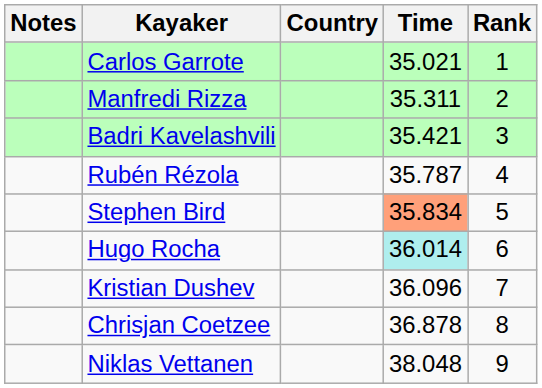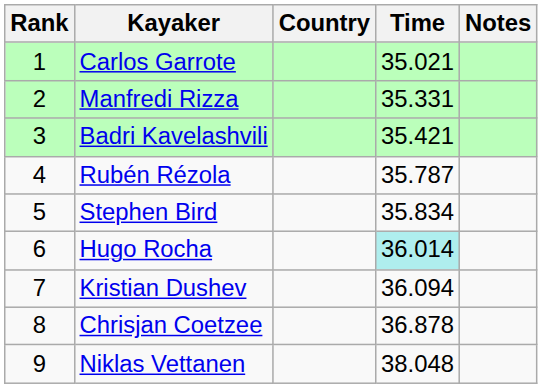 <table class="wikitable" style="text-align:center">
 <tr>
-<th>Notes</th>
+<th>Rank</th>
 <th>Kayaker</th>
 <th>Country</th>
 <th>Time</th>
-<th>Rank</th>
+<th>Notes</th>
 </tr>
 <tr bgcolor=bbffbb>
-<td></td>
+<td>1</td>
 <td align="left"><a href='#'>Carlos Garrote</a></td>
 <td align="left"></td>
 <td>35.021</td>
-<td>1</td>
+<td></td>
 </tr>
 <tr bgcolor=bbffbb>
-<td></td>
+<td>2</td>
 <td align="left"><a href='#'>Manfredi Rizza</a></td>
 <td align="left"></td>
-<td>35.311</td>
-<td>2</td>
+<td>35.331</td>
+<td></td>
 </tr>
 <tr bgcolor=bbffbb>
-<td></td>
+<td>3</td>
 <td align="left"><a href='#'>Badri Kavelashvili</a></td>
 <td align="left"></td>
 <td>35.421</td>
-<td>3</td>
+<td></td>
 </tr>
 <tr>
-<td></td>
+<td>4</td>
 <td align="left"><a href='#'>Rubén Rézola</a></td>
 <td align="left"></td>
 <td>35.787</td>
-<td>4</td>
+<td></td>
 </tr>
 <tr>
-<td></td>
+<td>5</td>
 <td align="left"><a href='#'>Stephen Bird</a></td>
 <td align="left"></td>
-<td style="background: lightsalmon;">35.834</td>
-<td>5</td>
+<td>35.834</td>
+<td></td>
 </tr>
 <tr>
-<td></td>
+<td>6</td>
 <td align="left"><a href='#'>Hugo Rocha</a></td>
 <td align="left"></td>
 <td style="background: paleturquoise;">36.014</td>
-<td>6</td>
+<td></td>
 </tr>
 <tr>
-<td></td>
+<td>7</td>
 <td align="left"><a href='#'>Kristian Dushev</a></td>
 <td align="left"></td>
-<td>36.096</td>
-<td>7</td>
+<td>36.094</td>
+<td></td>
 </tr>
 <tr>
-<td></td>
+<td>8</td>
 <td align="left"><a href='#'>Chrisjan Coetzee</a></td>
 <td align="left"></td>
 <td>36.878</td>
-<td>8</td>
+<td></td>
 </tr>
 <tr>
-<td></td>
+<td>9</td>
 <td align="left"><a href='#'>Niklas Vettanen</a></td>
 <td align="left"></td>
 <td>38.048</td>
-<td>9</td>
+<td></td>
 </tr>
 </table>
